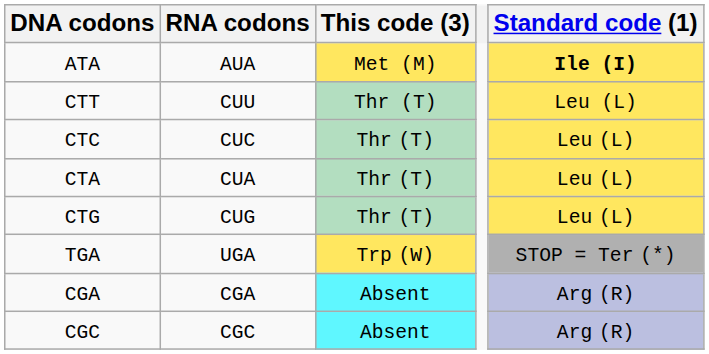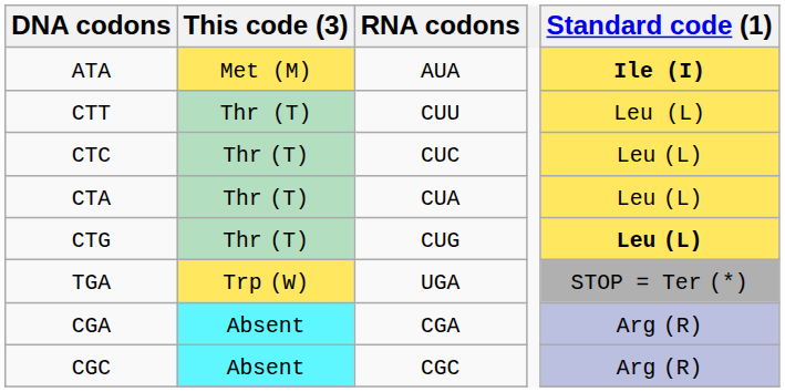 <table class="wikitable" style="border: none; text-align: center;">
 <tr>
 <th>DNA codons</th>
+<th>This code (3)</th>
 <th>RNA codons</th>
-<th>This code (3)</th>
 <th style="border: none; width: 1px;"></th>
 <th><a href='#'>Standard code</a> (1)</th>
 </tr>
 <tr>
 <td><code>ATA</code></td>
+<td style="background-color:#ffe75f;"><code>Met (M)</code></td>
 <td><code>AUA</code></td>
-<td style="background-color:#ffe75f;"><code>Met (M)</code></td>
 <td style="border: none; width: 1px;"></td>
 <td style="background-color:#ffe75f;"><strong><code>Ile (I)</code></strong></td>
 </tr>
 <tr>
 <td><code>CTT</code></td>
+<td style="background-color:#b3dec0;"><code>Thr (T)</code></td>
 <td><code>CUU</code></td>
-<td style="background-color:#b3dec0;"><code>Thr (T)</code></td>
 <td style="border: none; width: 1px;"></td>
 <td style="background-color:#ffe75f;"><code>Leu (L)</code></td>
 </tr>
 <tr>
 <td><code>CTC</code></td>
+<td style="background-color:#b3dec0;"><code>Thr</code> <code>(T)</code></td>
 <td><code>CUC</code></td>
-<td style="background-color:#b3dec0;"><code>Thr</code> <code>(T)</code></td>
 <td style="border: none; width: 1px;"></td>
 <td style="background-color:#ffe75f;"><code>Leu</code> <code>(L)</code></td>
 </tr>
 <tr>
 <td><code>CTA</code></td>
+<td style="background-color:#b3dec0;"><code>Thr</code> <code>(T)</code></td>
 <td><code>CUA</code></td>
-<td style="background-color:#b3dec0;"><code>Thr</code> <code>(T)</code></td>
 <td style="border: none; width: 1px;"></td>
 <td style="background-color:#ffe75f;"><code>Leu</code> <code>(L)</code></td>
 </tr>
 <tr>
 <td><code>CTG</code></td>
+<td style="background-color:#b3dec0;"><code>Thr</code> <code>(T)</code></td>
 <td><code>CUG</code></td>
-<td style="background-color:#b3dec0;"><code>Thr</code> <code>(T)</code></td>
 <td style="border: none; width: 1px;"></td>
-<td style="background-color:#ffe75f;"><code>Leu</code> <code>(L)</code></td>
+<td style="background-color:#ffe75f;"><strong><code>Leu</code> <code>(L)</code></strong></td>
 </tr>
 <tr>
 <td><code>TGA</code></td>
+<td style="background-color:#ffe75f;"><code>Trp</code> <code>(W)</code></td>
 <td><code>UGA</code></td>
-<td style="background-color:#ffe75f;"><code>Trp</code> <code>(W)</code></td>
 <td style="border: none; width: 1px;"></td>
 <td style="background-color:#B0B0B0;"><code>STOP = Ter</code> <code>(*)</code></td>
 </tr>
 <tr>
 <td><code>CGA</code></td>
+<td style="background-color:#5ff7ff;"><code>Absent</code></td>
 <td><code>CGA</code></td>
-<td style="background-color:#5ff7ff;"><code>Absent</code></td>
 <td style="border: none; width: 1px;"></td>
 <td style="background-color:#bbbfe0;"><code>Arg</code> <code>(R)</code></td>
 </tr>
 <tr>
 <td><code>CGC</code></td>
+<td style="background-color:#5ff7ff;"><code>Absent</code></td>
 <td><code>CGC</code></td>
-<td style="background-color:#5ff7ff;"><code>Absent</code></td>
 <td style="border: none; width: 1px;"></td>
 <td style="background-color:#bbbfe0;"><code>Arg</code> <code>(R)</code></td>
 </tr>
 </table>
